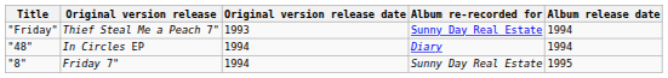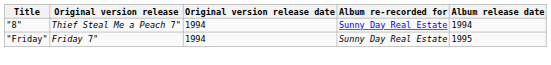 <table class="wikitable">
 <tr>
 <th>Title</th>
 <th>Original version release</th>
 <th>Original version release date</th>
 <th>Album re-recorded for</th>
 <th>Album release date</th>
 </tr>
 <tr>
-<td>"Friday"</td>
+<td>"8"</td>
 <td><em>Thief Steal Me a Peach</em> 7"</td>
-<td>1993</td>
+<td>1994</td>
 <td><a href='#'>Sunny Day Real Estate</a></td>
 <td>1994</td>
 </tr>
 <tr>
-<td>"48"</td>
-<td><em>In Circles</em> EP</td>
-<td>1994</td>
-<td><em><a href='#'>Diary</a></em></td>
-<td>1994</td>
-</tr>
-<tr>
-<td>"8"</td>
+<td>"Friday"</td>
 <td><em>Friday</em> 7"</td>
 <td>1994</td>
 <td><em>Sunny Day Real Estate</em></td>
 <td>1995</td>
 </tr>
 </table>
